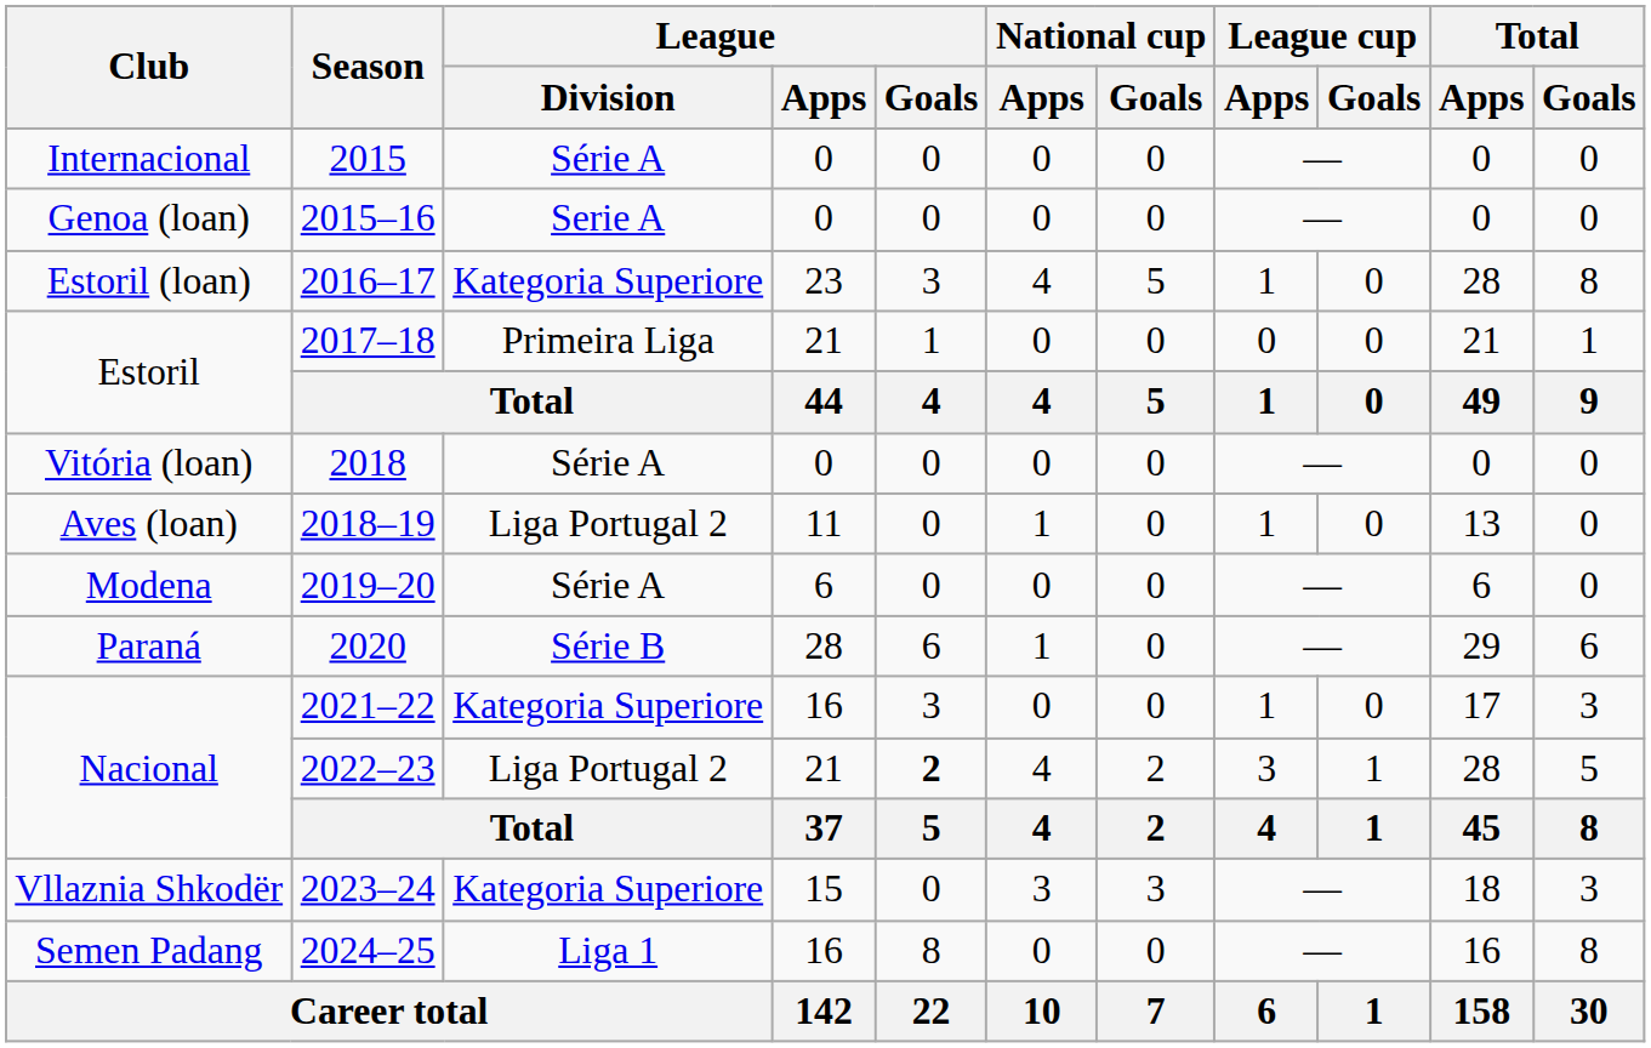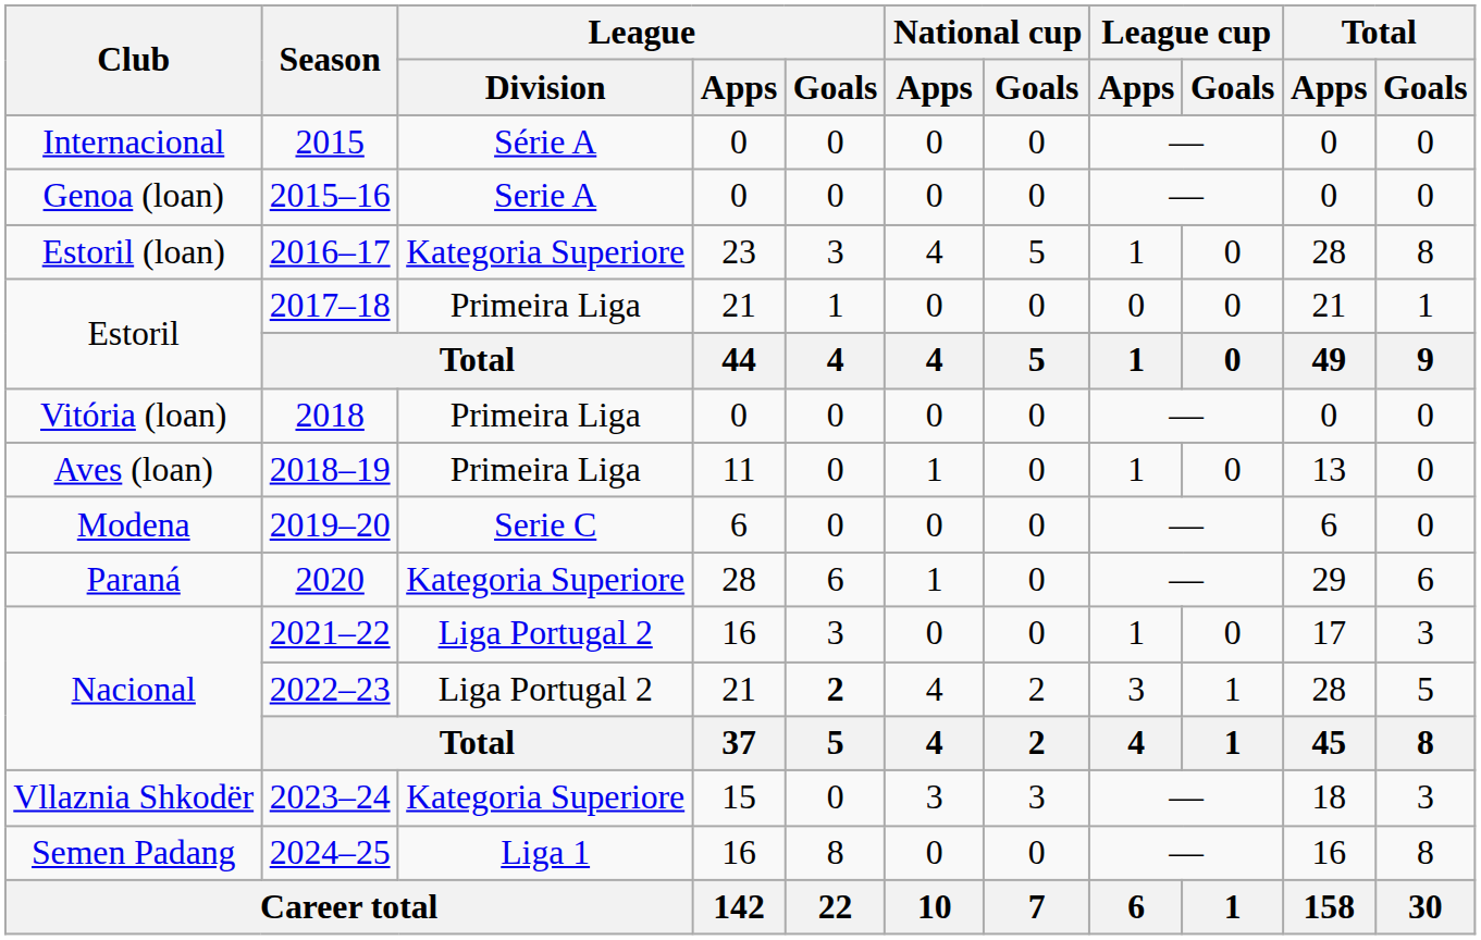 <table class="wikitable" Style="text-align: center;font-size:100%">
 <tr>
 <th rowspan="2">Club</th>
 <th rowspan="2">Season</th>
 <th colspan="3">League</th>
 <th colspan="2">National cup</th>
 <th colspan="2">League cup</th>
 <th colspan="2">Total</th>
 </tr>
 <tr>
 <th>Division</th>
 <th>Apps</th>
 <th>Goals</th>
 <th>Apps</th>
 <th>Goals</th>
 <th>Apps</th>
 <th>Goals</th>
 <th>Apps</th>
 <th>Goals</th>
 </tr>
 <tr>
 <td rowspan="1"><a href='#'>Internacional</a></td>
 <td><a href='#'>2015</a></td>
 <td><a href='#'>Série A</a></td>
 <td>0</td>
 <td>0</td>
 <td>0</td>
 <td>0</td>
 <td colspan="2">—</td>
 <td>0</td>
 <td>0</td>
 </tr>
 <tr>
 <td rowspan="1"><a href='#'>Genoa</a> (loan)</td>
 <td><a href='#'>2015–16</a></td>
 <td><a href='#'>Serie A</a></td>
 <td>0</td>
 <td>0</td>
 <td>0</td>
 <td>0</td>
 <td colspan="2">—</td>
 <td>0</td>
 <td>0</td>
 </tr>
 <tr>
 <td><a href='#'>Estoril</a> (loan)</td>
 <td><a href='#'>2016–17</a></td>
 <td><a href='#'>Kategoria Superiore</a></td>
 <td>23</td>
 <td>3</td>
 <td>4</td>
 <td>5</td>
 <td>1</td>
 <td>0</td>
 <td>28</td>
 <td>8</td>
 </tr>
 <tr>
 <td rowspan="2">Estoril</td>
 <td><a href='#'>2017–18</a></td>
 <td>Primeira Liga</td>
 <td>21</td>
 <td>1</td>
 <td>0</td>
 <td>0</td>
 <td>0</td>
 <td>0</td>
 <td>21</td>
 <td>1</td>
 </tr>
 <tr>
 <th colspan="2">Total</th>
 <th>44</th>
 <th>4</th>
 <th>4</th>
 <th>5</th>
 <th>1</th>
 <th>0</th>
 <th>49</th>
 <th>9</th>
 </tr>
 <tr>
 <td rowspan="1"><a href='#'>Vitória</a> (loan)</td>
 <td><a href='#'>2018</a></td>
-<td>Série A</td>
+<td>Primeira Liga</td>
 <td>0</td>
 <td>0</td>
 <td>0</td>
 <td>0</td>
 <td colspan="2">—</td>
 <td>0</td>
 <td>0</td>
 </tr>
 <tr>
 <td rowspan="1"><a href='#'>Aves</a> (loan)</td>
 <td><a href='#'>2018–19</a></td>
-<td>Liga Portugal 2</td>
+<td>Primeira Liga</td>
 <td>11</td>
 <td>0</td>
 <td>1</td>
 <td>0</td>
 <td>1</td>
 <td>0</td>
 <td>13</td>
 <td>0</td>
 </tr>
 <tr>
 <td><a href='#'>Modena</a></td>
 <td><a href='#'>2019–20</a></td>
-<td>Série A</td>
+<td><a href='#'>Serie C</a></td>
 <td>6</td>
 <td>0</td>
 <td>0</td>
 <td>0</td>
 <td colspan="2">—</td>
 <td>6</td>
 <td>0</td>
 </tr>
 <tr>
 <td><a href='#'>Paraná</a></td>
 <td><a href='#'>2020</a></td>
-<td><a href='#'>Série B</a></td>
+<td><a href='#'>Kategoria Superiore</a></td>
 <td>28</td>
 <td>6</td>
 <td>1</td>
 <td>0</td>
 <td colspan="2">—</td>
 <td>29</td>
 <td>6</td>
 </tr>
 <tr>
 <td rowspan="3"><a href='#'>Nacional</a></td>
 <td><a href='#'>2021–22</a></td>
-<td><a href='#'>Kategoria Superiore</a></td>
+<td><a href='#'>Liga Portugal 2</a></td>
 <td>16</td>
 <td>3</td>
 <td>0</td>
 <td>0</td>
 <td>1</td>
 <td>0</td>
 <td>17</td>
 <td>3</td>
 </tr>
 <tr>
 <td><a href='#'>2022–23</a></td>
 <td>Liga Portugal 2</td>
 <td>21</td>
 <td><strong>2</strong></td>
 <td>4</td>
 <td>2</td>
 <td>3</td>
 <td>1</td>
 <td>28</td>
 <td>5</td>
 </tr>
 <tr>
 <th colspan="2">Total</th>
 <th>37</th>
 <th>5</th>
 <th>4</th>
 <th>2</th>
 <th>4</th>
 <th>1</th>
 <th>45</th>
 <th>8</th>
 </tr>
 <tr>
 <td><a href='#'>Vllaznia Shkodër</a></td>
 <td><a href='#'>2023–24</a></td>
 <td><a href='#'>Kategoria Superiore</a></td>
 <td>15</td>
 <td>0</td>
 <td>3</td>
 <td>3</td>
 <td colspan="2">—</td>
 <td>18</td>
 <td>3</td>
 </tr>
 <tr>
 <td><a href='#'>Semen Padang</a></td>
 <td><a href='#'>2024–25</a></td>
 <td><a href='#'>Liga 1</a></td>
 <td>16</td>
 <td>8</td>
 <td>0</td>
 <td>0</td>
 <td colspan="2">—</td>
 <td>16</td>
 <td>8</td>
 </tr>
 <tr>
 <th colspan="3">Career total</th>
 <th>142</th>
 <th>22</th>
 <th>10</th>
 <th>7</th>
 <th>6</th>
 <th>1</th>
 <th>158</th>
 <th>30</th>
 </tr>
 </table>
